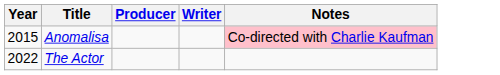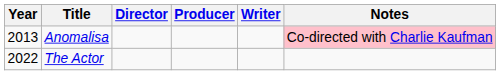 <table class="wikitable">
 <tr>
 <th>Year</th>
 <th>Title</th>
+<th><a href='#'>Director</a></th>
 <th><a href='#'>Producer</a></th>
 <th><a href='#'>Writer</a></th>
 <th>Notes</th>
 </tr>
 <tr>
-<td>2015</td>
+<td>2013</td>
 <td><em><a href='#'>Anomalisa</a></em></td>
+<td></td>
 <td></td>
 <td></td>
 <td style="background: pink;">Co-directed with <a href='#'>Charlie Kaufman</a></td>
 </tr>
 <tr>
 <td>2022</td>
 <td><em><a href='#'>The Actor</a></em></td>
 <td></td>
 <td></td>
 <td></td>
+<td></td>
 </tr>
 </table>
